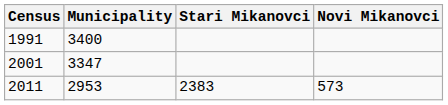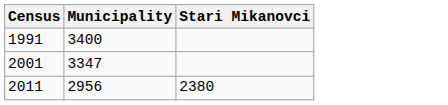 <table class="wikitable">
 <tr>
 <th>Census</th>
 <th>Municipality</th>
 <th>Stari Mikanovci</th>
-<th>Novi Mikanovci</th>
 </tr>
 <tr>
 <td>1991</td>
 <td>3400</td>
-<td></td>
 <td></td>
 </tr>
 <tr>
 <td>2001</td>
 <td>3347</td>
 <td></td>
-<td></td>
 </tr>
 <tr>
 <td>2011</td>
-<td>2953</td>
-<td>2383</td>
-<td>573</td>
+<td>2956</td>
+<td>2380</td>
 </tr>
 </table>
